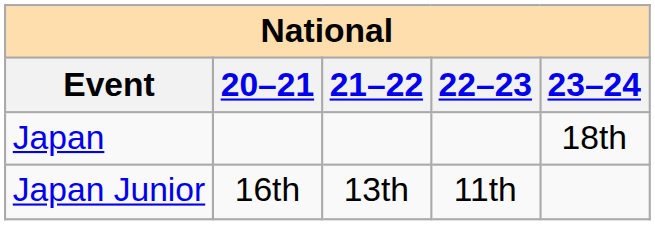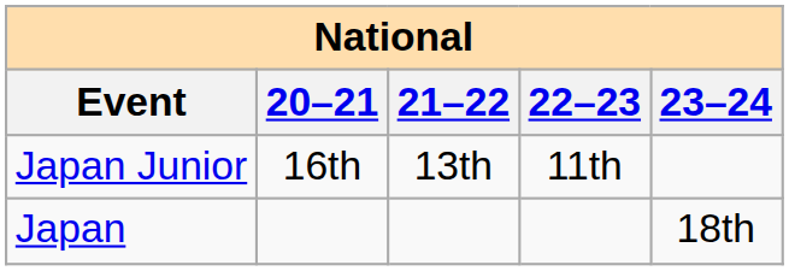 <table class="wikitable" style="text-align:center">
 <tr>
 <th colspan="5" style="background-color: #ffdead; " align="center">National</th>
 </tr>
 <tr>
 <th>Event</th>
 <th><a href='#'>20–21</a></th>
 <th><a href='#'>21–22</a></th>
 <th><a href='#'>22–23</a></th>
 <th><a href='#'>23–24</a></th>
 </tr>
 <tr>
+<td align=left><a href='#'>Japan Junior</a></td>
+<td>16th</td>
+<td>13th</td>
+<td>11th</td>
+<td></td>
+</tr>
+<tr>
 <td align=left><a href='#'>Japan</a></td>
 <td></td>
 <td></td>
 <td></td>
 <td>18th</td>
 </tr>
-<tr>
-<td align=left><a href='#'>Japan Junior</a></td>
-<td>16th</td>
-<td>13th</td>
-<td>11th</td>
-<td></td>
-</tr>
 </table>
